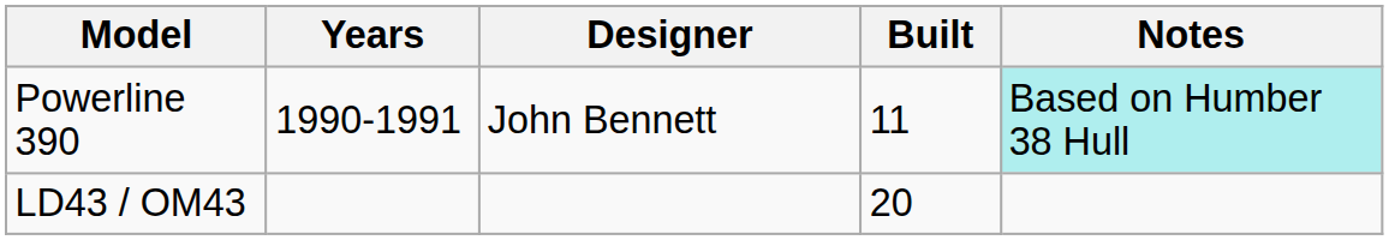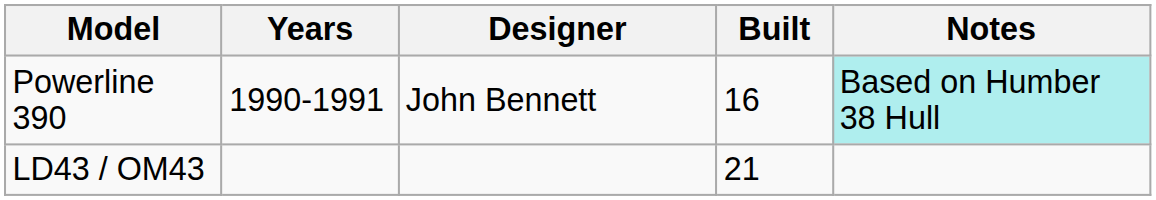 <table class="wikitable">
 <tr>
 <th width=100>Model</th>
 <th width=80>Years</th>
 <th width=150>Designer</th>
 <th width=50>Built</th>
 <th width=150>Notes</th>
 </tr>
 <tr>
 <td>Powerline 390</td>
 <td>1990-1991</td>
 <td>John Bennett</td>
-<td>11</td>
+<td>16</td>
 <td style="background: paleturquoise;">Based on Humber 38 Hull</td>
 </tr>
 <tr>
 <td>LD43 / OM43</td>
 <td></td>
 <td></td>
-<td>20</td>
+<td>21</td>
 <td></td>
 </tr>
 </table>
